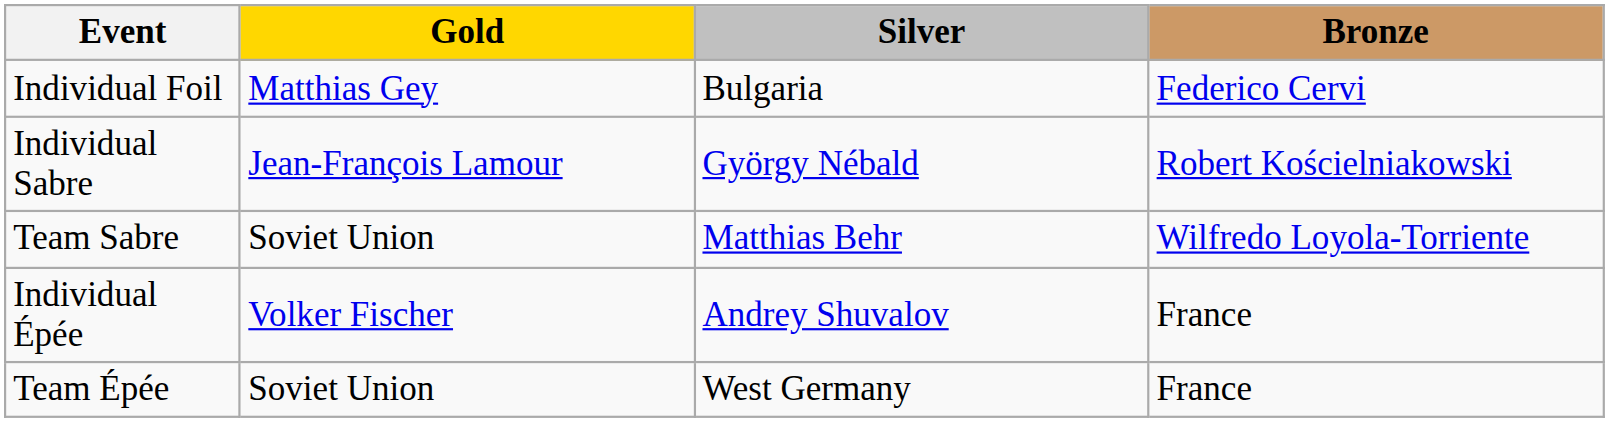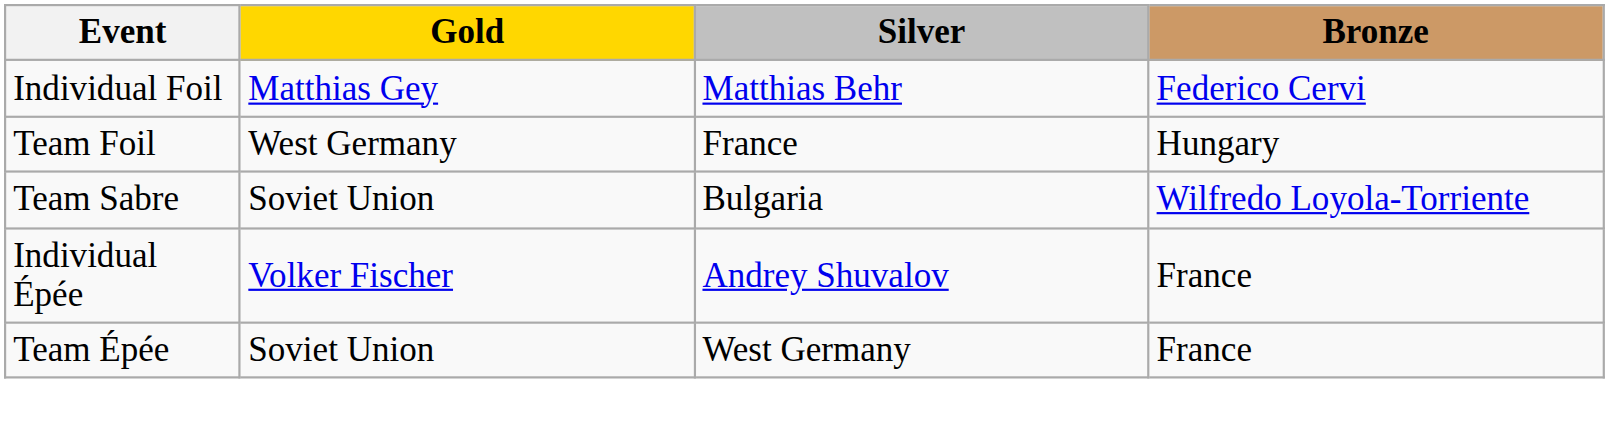 <table class="wikitable">
 <tr>
 <th width="100">Event</th>
 <th style="background-color:gold;" width="200"> Gold</th>
 <th style="background-color:silver;" width="200"> Silver</th>
 <th style="background-color:#CC9966;" width="200"> Bronze</th>
 </tr>
 <tr>
 <td>Individual Foil</td>
 <td> <a href='#'>Matthias Gey</a></td>
-<td> Bulgaria</td>
+<td> <a href='#'>Matthias Behr</a></td>
 <td> <a href='#'>Federico Cervi</a></td>
 </tr>
 <tr>
-<td>Individual Sabre</td>
-<td> <a href='#'>Jean-François Lamour</a></td>
-<td> <a href='#'>György Nébald</a></td>
-<td> <a href='#'>Robert Kościelniakowski</a></td>
+<td>Team Foil</td>
+<td> West Germany</td>
+<td> France</td>
+<td> Hungary</td>
 </tr>
 <tr>
 <td>Team Sabre</td>
 <td> Soviet Union</td>
-<td> <a href='#'>Matthias Behr</a></td>
+<td> Bulgaria</td>
 <td> <a href='#'>Wilfredo Loyola-Torriente</a></td>
 </tr>
 <tr>
 <td>Individual Épée</td>
 <td> <a href='#'>Volker Fischer</a></td>
 <td> <a href='#'>Andrey Shuvalov</a></td>
 <td> France</td>
 </tr>
 <tr>
 <td>Team Épée</td>
 <td> Soviet Union</td>
 <td> West Germany</td>
 <td> France</td>
 </tr>
 </table>
